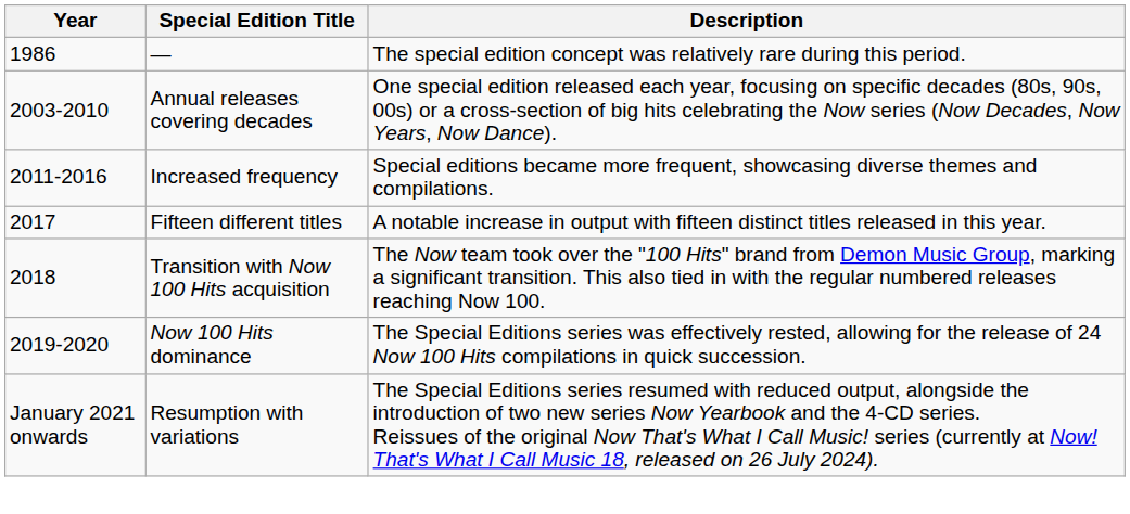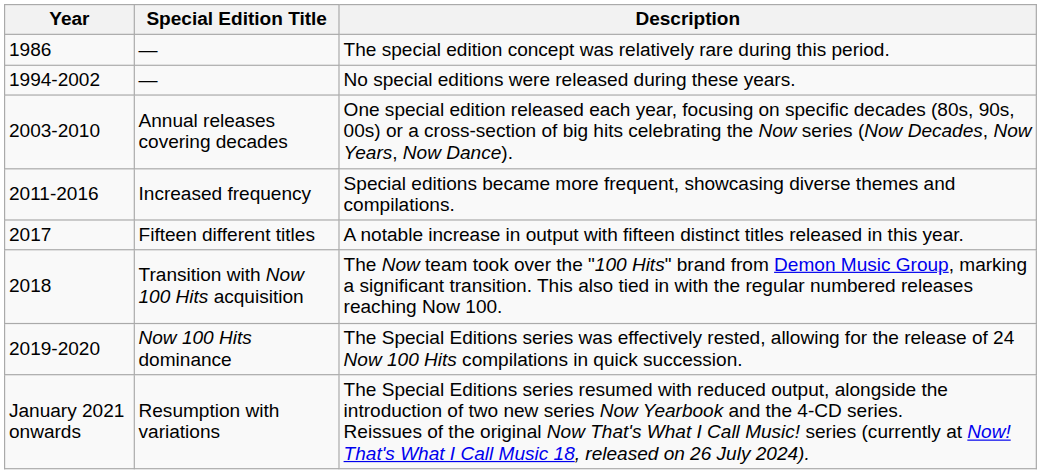 <table class="wikitable">
 <tr>
 <th>Year</th>
 <th>Special Edition Title</th>
 <th>Description</th>
 </tr>
 <tr>
 <td>1986</td>
 <td>—</td>
 <td>The special edition concept was relatively rare during this period.</td>
+</tr>
+<tr>
+<td>1994-2002</td>
+<td>—</td>
+<td>No special editions were released during these years.</td>
 </tr>
 <tr>
 <td>2003-2010</td>
 <td>Annual releases covering decades</td>
 <td>One special edition released each year, focusing on specific decades (80s, 90s, 00s) or a cross-section of big hits celebrating the <em>Now</em> series (<em>Now Decades</em>, <em>Now Years</em>, <em>Now Dance</em>).</td>
 </tr>
 <tr>
 <td>2011-2016</td>
 <td>Increased frequency</td>
 <td>Special editions became more frequent, showcasing diverse themes and compilations.</td>
 </tr>
 <tr>
 <td>2017</td>
 <td>Fifteen different titles</td>
 <td>A notable increase in output with fifteen distinct titles released in this year.</td>
 </tr>
 <tr>
 <td>2018</td>
 <td>Transition with <em>Now 100 Hits</em> acquisition</td>
 <td>The <em>Now</em> team took over the "<em>100 Hits</em>" brand from <a href='#'>Demon Music Group</a>, marking a significant transition. This also tied in with the regular numbered releases reaching Now 100.</td>
 </tr>
 <tr>
 <td>2019-2020</td>
 <td><em>Now 100 Hits</em> dominance</td>
 <td>The Special Editions series was effectively rested, allowing for the release of 24 <em>Now 100 Hits</em> compilations in quick succession.</td>
 </tr>
 <tr>
 <td>January 2021 onwards</td>
 <td>Resumption with variations</td>
 <td>The Special Editions series resumed with reduced output, alongside the introduction of two new series <em>Now Yearbook</em> and the 4-CD series.<br>Reissues of the original <em>Now That's What I Call Music!</em> series (currently at <em><a href='#'>Now! That's What I Call Music 18</a>, released on 26 July 2024).</em></td>
 </tr>
 </table>
